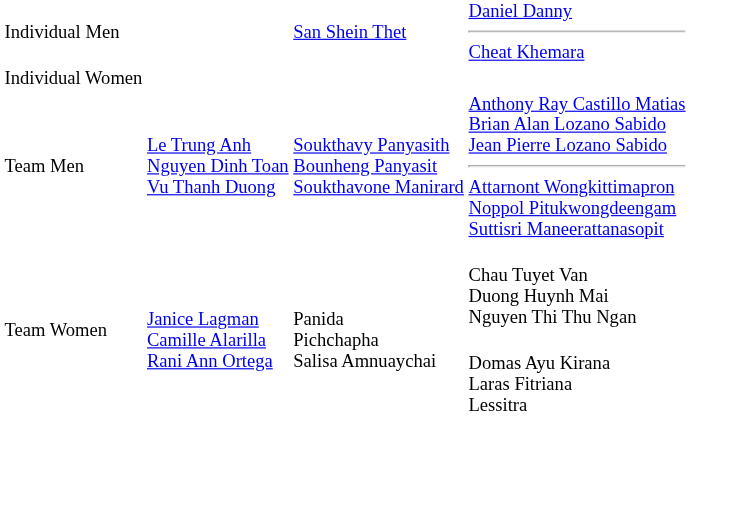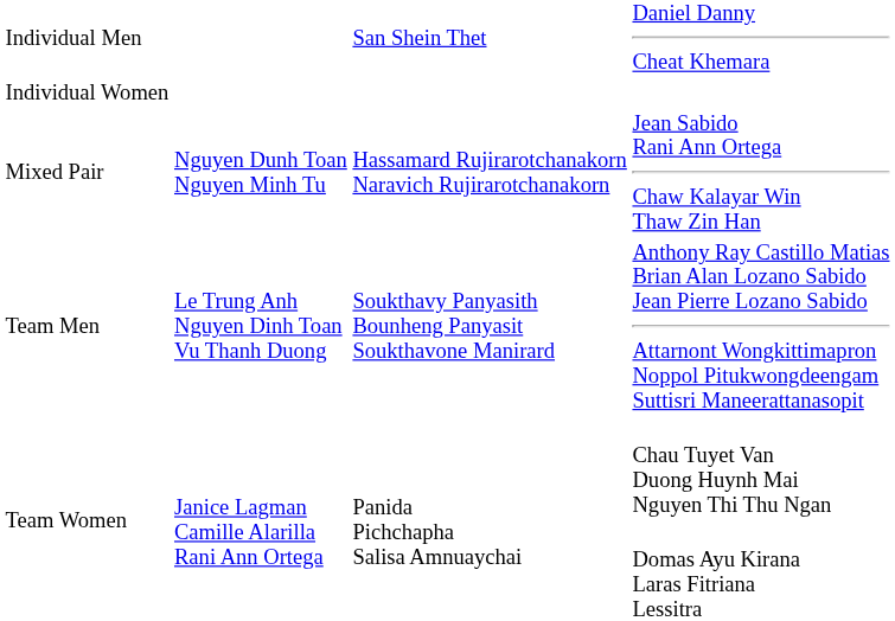 <table>
 <tr>
 <td>Individual Men</td>
 <td></td>
 <td> <a href='#'>San Shein Thet</a></td>
 <td> <a href='#'>Daniel Danny</a> <hr>  <a href='#'>Cheat Khemara</a></td>
 </tr>
 <tr>
 <td rowspan=2>Individual Women</td>
 <td rowspan=2></td>
 <td rowspan=2></td>
 <td></td>
 </tr>
 <tr>
 <td></td>
+</tr>
+<tr>
+<td>Mixed Pair</td>
+<td><a href='#'>Nguyen Dunh Toan</a> <br> <a href='#'>Nguyen Minh Tu</a></td>
+<td> <a href='#'>Hassamard Rujirarotchanakorn</a> <br> <a href='#'>Naravich Rujirarotchanakorn</a></td>
+<td> <a href='#'>Jean Sabido</a> <br> <a href='#'>Rani Ann Ortega</a> <hr>  <a href='#'>Chaw Kalayar Win</a> <br> <a href='#'>Thaw Zin Han</a></td>
 </tr>
 <tr>
 <td>Team Men</td>
 <td><a href='#'>Le Trung Anh</a> <br> <a href='#'>Nguyen Dinh Toan</a> <br> <a href='#'>Vu Thanh Duong</a></td>
 <td><a href='#'>Soukthavy Panyasith</a> <br> <a href='#'>Bounheng Panyasit</a> <br> <a href='#'>Soukthavone Manirard</a></td>
 <td><a href='#'>Anthony Ray Castillo Matias</a> <br> <a href='#'>Brian Alan Lozano Sabido</a> <br> <a href='#'>Jean Pierre Lozano Sabido</a> <hr> <a href='#'>Attarnont Wongkittimapron</a> <br> <a href='#'>Noppol Pitukwongdeengam</a> <br> <a href='#'>Suttisri Maneerattanasopit</a></td>
 </tr>
 <tr>
 <td rowspan=2>Team Women</td>
 <td rowspan=2><br><a href='#'>Janice Lagman</a><br><a href='#'>Camille Alarilla</a><br><a href='#'>Rani Ann Ortega</a></td>
 <td rowspan=2><br>Panida<br>Pichchapha<br>Salisa Amnuaychai</td>
 <td><br>Chau Tuyet Van<br>Duong Huynh Mai<br>Nguyen Thi Thu Ngan</td>
 </tr>
 <tr>
 <td><br>Domas Ayu Kirana<br>Laras Fitriana<br>Lessitra</td>
 </tr>
 <tr>
 </tr>
 </table>
